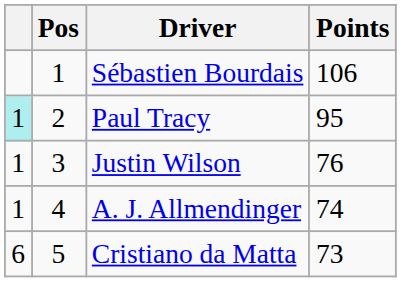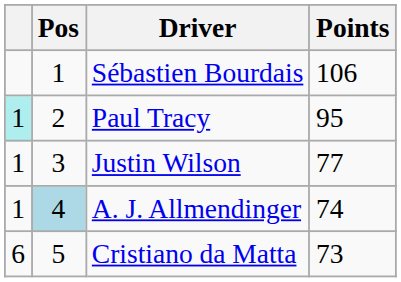 <table class="wikitable" style="font-size: 95%;">
 <tr>
 <th></th>
 <th>Pos</th>
 <th>Driver</th>
 <th>Points</th>
 </tr>
 <tr>
 <td align="left"></td>
 <td align="center">1</td>
 <td> <a href='#'>Sébastien Bourdais</a></td>
 <td align="left">106</td>
 </tr>
 <tr>
 <td align="left" style="background: paleturquoise;"> 1</td>
 <td align="center">2</td>
 <td> <a href='#'>Paul Tracy</a></td>
 <td align="left">95</td>
 </tr>
 <tr>
 <td align="left"> 1</td>
 <td align="center">3</td>
 <td> <a href='#'>Justin Wilson</a></td>
-<td align="left">76</td>
+<td align="left">77</td>
 </tr>
 <tr>
 <td align="left"> 1</td>
-<td align="center">4</td>
+<td align="center" style="background: lightblue;">4</td>
 <td> <a href='#'>A. J. Allmendinger</a></td>
 <td align="left">74</td>
 </tr>
 <tr>
 <td align="left"> 6</td>
 <td align="center">5</td>
 <td> <a href='#'>Cristiano da Matta</a></td>
 <td align="left">73</td>
 </tr>
 </table>
